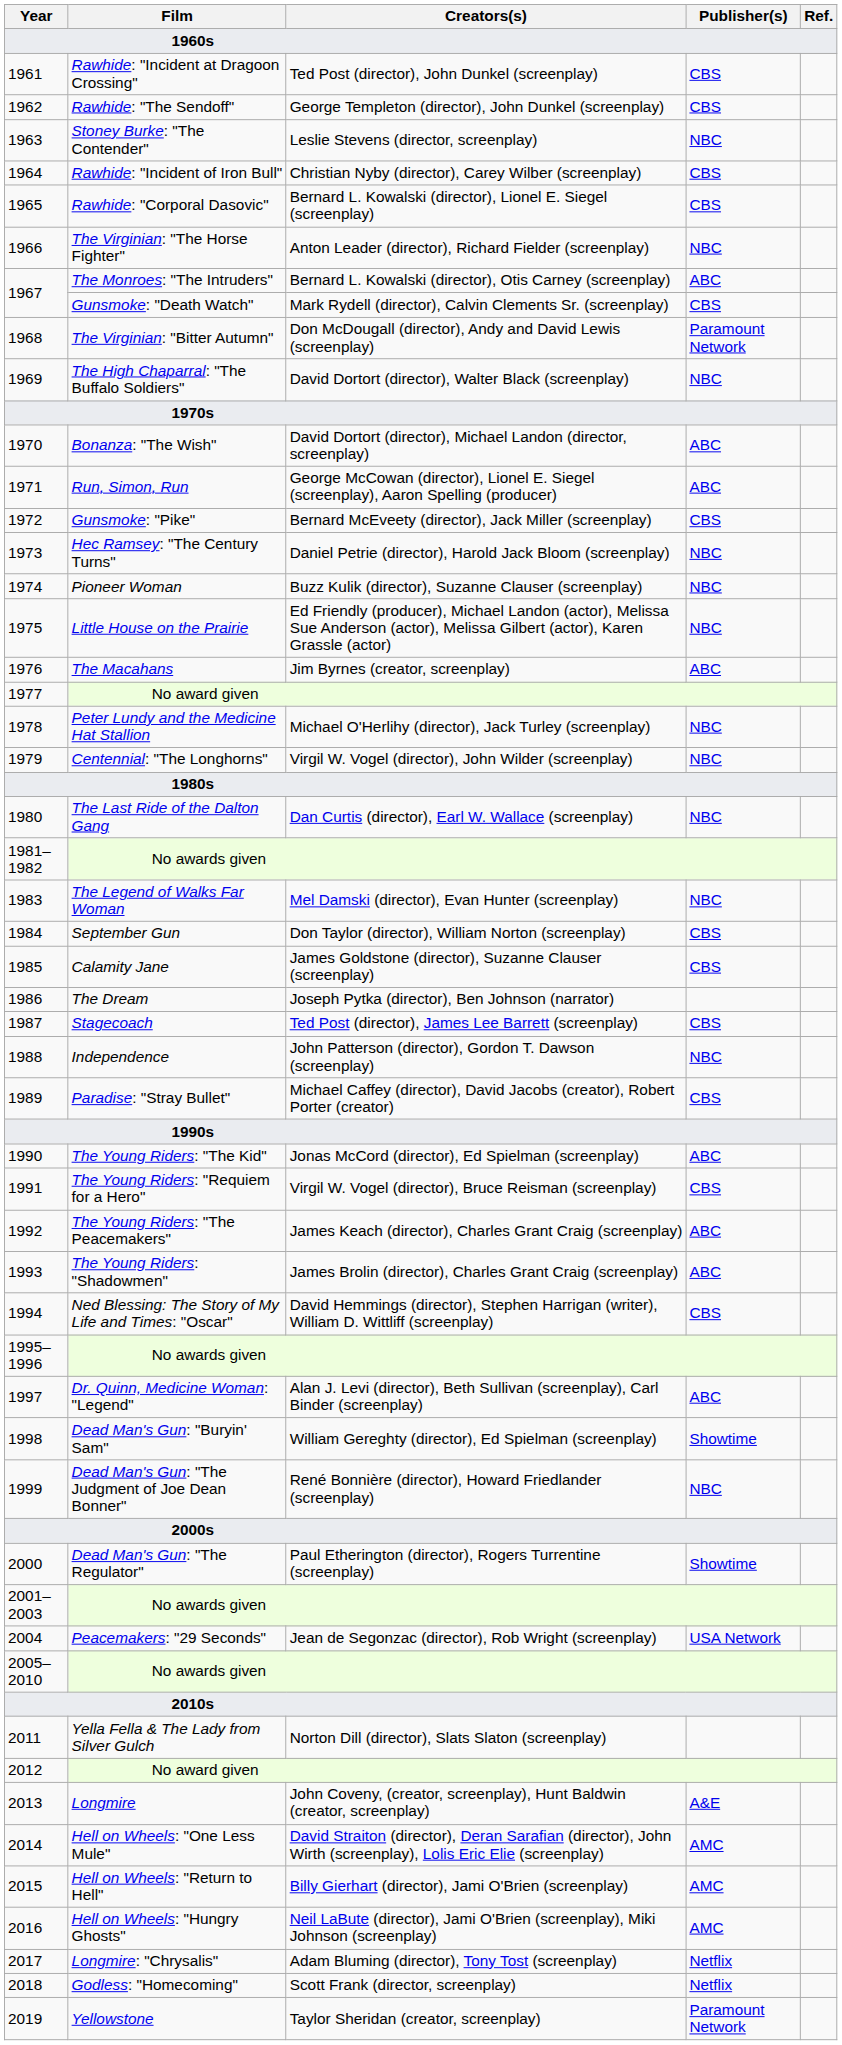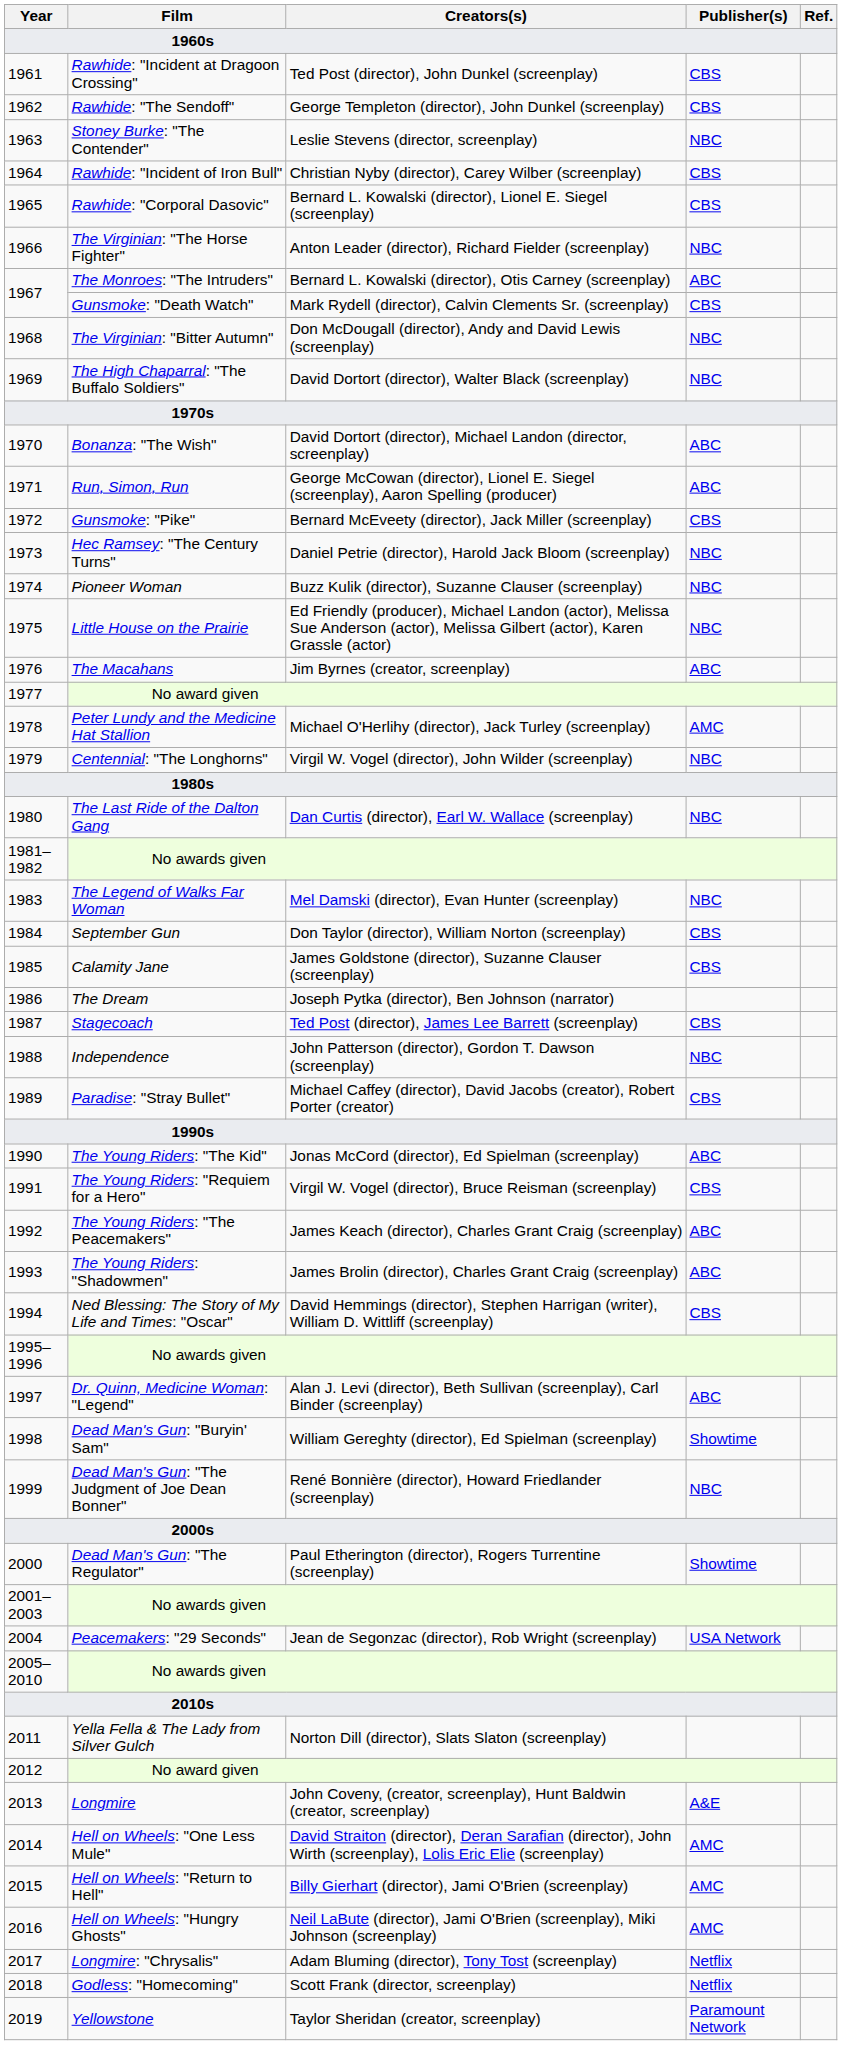 <table class="wikitable sortable" style="margin-bottom:4px">
 <tr>
 <th>Year</th>
 <th>Film</th>
 <th>Creators(s)</th>
 <th>Publisher(s)</th>
 <th>Ref.</th>
 </tr>
 <tr>
 <td colspan=5 data-sort-value="?" style="background-color:#EAECF0; font-weight:bold; padding-left:20%">1960s</td>
 </tr>
 <tr>
 <td>1961</td>
 <td><em><a href='#'>Rawhide</a></em>: "Incident at Dragoon Crossing"</td>
 <td>Ted Post (director), John Dunkel (screenplay)</td>
 <td><a href='#'>CBS</a></td>
 <td></td>
 </tr>
 <tr>
 <td>1962</td>
 <td><em><a href='#'>Rawhide</a></em>: "The Sendoff"</td>
 <td>George Templeton (director), John Dunkel (screenplay)</td>
 <td><a href='#'>CBS</a></td>
 <td></td>
 </tr>
 <tr>
 <td>1963</td>
 <td><em><a href='#'>Stoney Burke</a></em>: "The Contender"</td>
 <td>Leslie Stevens (director, screenplay)</td>
 <td><a href='#'>NBC</a></td>
 <td></td>
 </tr>
 <tr>
 <td>1964</td>
 <td><em><a href='#'>Rawhide</a></em>: "Incident of Iron Bull"</td>
 <td>Christian Nyby (director), Carey Wilber (screenplay)</td>
 <td><a href='#'>CBS</a></td>
 <td></td>
 </tr>
 <tr>
 <td>1965</td>
 <td><em><a href='#'>Rawhide</a></em>: "Corporal Dasovic"</td>
 <td>Bernard L. Kowalski (director), Lionel E. Siegel (screenplay)</td>
 <td><a href='#'>CBS</a></td>
 <td></td>
 </tr>
 <tr>
 <td>1966</td>
 <td><em><a href='#'>The Virginian</a></em>: "The Horse Fighter"</td>
 <td>Anton Leader (director), Richard Fielder (screenplay)</td>
 <td><a href='#'>NBC</a></td>
 <td></td>
 </tr>
 <tr>
 <td rowspan=2>1967</td>
 <td><em><a href='#'>The Monroes</a></em>: "The Intruders"</td>
 <td>Bernard L. Kowalski (director), Otis Carney (screenplay)</td>
 <td><a href='#'>ABC</a></td>
 <td></td>
 </tr>
 <tr>
 <td><em><a href='#'>Gunsmoke</a></em>: "Death Watch"</td>
 <td>Mark Rydell (director), Calvin Clements Sr. (screenplay)</td>
 <td><a href='#'>CBS</a></td>
 <td></td>
 </tr>
 <tr>
 <td>1968</td>
 <td><em><a href='#'>The Virginian</a></em>: "Bitter Autumn"</td>
 <td>Don McDougall (director), Andy and David Lewis (screenplay)</td>
-<td><a href='#'>Paramount Network</a></td>
+<td><a href='#'>NBC</a></td>
 <td></td>
 </tr>
 <tr>
 <td>1969</td>
 <td><em><a href='#'>The High Chaparral</a></em>: "The Buffalo Soldiers"</td>
 <td>David Dortort (director), Walter Black (screenplay)</td>
 <td><a href='#'>NBC</a></td>
 <td></td>
 </tr>
 <tr>
 <td colspan=5 data-sort-value="?" style="background-color:#EAECF0; font-weight:bold; padding-left:20%">1970s</td>
 </tr>
 <tr>
 <td>1970</td>
 <td><em><a href='#'>Bonanza</a></em>: "The Wish"</td>
 <td>David Dortort (director), Michael Landon (director, screenplay)</td>
 <td><a href='#'>ABC</a></td>
 <td></td>
 </tr>
 <tr>
 <td>1971</td>
 <td><em><a href='#'>Run, Simon, Run</a></em></td>
 <td>George McCowan (director), Lionel E. Siegel (screenplay), Aaron Spelling (producer)</td>
 <td><a href='#'>ABC</a></td>
 <td></td>
 </tr>
 <tr>
 <td>1972</td>
 <td><em><a href='#'>Gunsmoke</a></em>: "Pike"</td>
 <td>Bernard McEveety (director), Jack Miller (screenplay)</td>
 <td><a href='#'>CBS</a></td>
 <td></td>
 </tr>
 <tr>
 <td>1973</td>
 <td><em><a href='#'>Hec Ramsey</a></em>: "The Century Turns"</td>
 <td>Daniel Petrie (director), Harold Jack Bloom (screenplay)</td>
 <td><a href='#'>NBC</a></td>
 <td></td>
 </tr>
 <tr>
 <td>1974</td>
 <td><em>Pioneer Woman</em></td>
 <td>Buzz Kulik (director), Suzanne Clauser (screenplay)</td>
 <td><a href='#'>NBC</a></td>
 <td></td>
 </tr>
 <tr>
 <td>1975</td>
 <td><em><a href='#'>Little House on the Prairie</a></em></td>
 <td>Ed Friendly (producer), Michael Landon (actor), Melissa Sue Anderson (actor), Melissa Gilbert (actor), Karen Grassle (actor)</td>
 <td><a href='#'>NBC</a></td>
 <td></td>
 </tr>
 <tr>
 <td>1976</td>
 <td><em><a href='#'>The Macahans</a></em></td>
 <td>Jim Byrnes (creator, screenplay)</td>
 <td><a href='#'>ABC</a></td>
 <td></td>
 </tr>
 <tr>
 <td>1977</td>
 <td colspan="4" style="background-color:#EFD; padding-left:10%" data-sort-value="?">No award given</td>
 </tr>
 <tr>
 <td>1978</td>
 <td><em><a href='#'>Peter Lundy and the Medicine Hat Stallion</a></em></td>
 <td>Michael O'Herlihy (director), Jack Turley (screenplay)</td>
-<td><a href='#'>NBC</a></td>
+<td><a href='#'>AMC</a></td>
 <td></td>
 </tr>
 <tr>
 <td>1979</td>
 <td><em><a href='#'>Centennial</a></em>: "The Longhorns"</td>
 <td>Virgil W. Vogel (director), John Wilder (screenplay)</td>
 <td><a href='#'>NBC</a></td>
 <td></td>
 </tr>
 <tr>
 <td colspan=5 data-sort-value="?" style="background-color:#EAECF0; font-weight:bold; padding-left:20%">1980s</td>
 </tr>
 <tr>
 <td>1980</td>
 <td><em><a href='#'>The Last Ride of the Dalton Gang</a></em></td>
 <td><a href='#'>Dan Curtis</a> (director), <a href='#'>Earl W. Wallace</a> (screenplay)</td>
 <td><a href='#'>NBC</a></td>
 <td></td>
 </tr>
 <tr>
 <td>1981–1982</td>
 <td colspan="4" style="background-color:#EFD; padding-left:10%" data-sort-value="?">No awards given</td>
 </tr>
 <tr>
 <td>1983</td>
 <td><em><a href='#'>The Legend of Walks Far Woman</a></em></td>
 <td><a href='#'>Mel Damski</a> (director), Evan Hunter (screenplay)</td>
 <td><a href='#'>NBC</a></td>
 <td></td>
 </tr>
 <tr>
 <td>1984</td>
 <td><em>September Gun</em></td>
 <td>Don Taylor (director), William Norton (screenplay)</td>
 <td><a href='#'>CBS</a></td>
 <td></td>
 </tr>
 <tr>
 <td>1985</td>
 <td><em>Calamity Jane</em></td>
 <td>James Goldstone (director), Suzanne Clauser (screenplay)</td>
 <td><a href='#'>CBS</a></td>
 <td></td>
 </tr>
 <tr>
 <td>1986</td>
 <td><em>The Dream</em></td>
 <td>Joseph Pytka (director), Ben Johnson (narrator)</td>
 <td></td>
 <td></td>
 </tr>
 <tr>
 <td>1987</td>
 <td><em><a href='#'>Stagecoach</a></em></td>
 <td><a href='#'>Ted Post</a> (director), <a href='#'>James Lee Barrett</a> (screenplay)</td>
 <td><a href='#'>CBS</a></td>
 <td></td>
 </tr>
 <tr>
 <td>1988</td>
 <td><em>Independence</em></td>
 <td>John Patterson (director), Gordon T. Dawson (screenplay)</td>
 <td><a href='#'>NBC</a></td>
 <td></td>
 </tr>
 <tr>
 <td>1989</td>
 <td><em><a href='#'>Paradise</a></em>: "Stray Bullet"</td>
 <td>Michael Caffey (director), David Jacobs (creator), Robert Porter (creator)</td>
 <td><a href='#'>CBS</a></td>
 <td></td>
 </tr>
 <tr>
 <td colspan=5 data-sort-value="?" style="background-color:#EAECF0; font-weight:bold; padding-left:20%">1990s</td>
 </tr>
 <tr>
 <td>1990</td>
 <td><em><a href='#'>The Young Riders</a></em>: "The Kid"</td>
 <td>Jonas McCord (director), Ed Spielman (screenplay)</td>
 <td><a href='#'>ABC</a></td>
 <td></td>
 </tr>
 <tr>
 <td>1991</td>
 <td><em><a href='#'>The Young Riders</a></em>: "Requiem for a Hero"</td>
 <td>Virgil W. Vogel (director), Bruce Reisman (screenplay)</td>
 <td><a href='#'>CBS</a></td>
 <td></td>
 </tr>
 <tr>
 <td>1992</td>
 <td><em><a href='#'>The Young Riders</a></em>: "The Peacemakers"</td>
 <td>James Keach (director), Charles Grant Craig (screenplay)</td>
 <td><a href='#'>ABC</a></td>
 <td></td>
 </tr>
 <tr>
 <td>1993</td>
 <td><em><a href='#'>The Young Riders</a></em>: "Shadowmen"</td>
 <td>James Brolin (director), Charles Grant Craig (screenplay)</td>
 <td><a href='#'>ABC</a></td>
 <td></td>
 </tr>
 <tr>
 <td>1994</td>
 <td><em>Ned Blessing: The Story of My Life and Times</em>: "Oscar"</td>
 <td>David Hemmings (director), Stephen Harrigan (writer), William D. Wittliff (screenplay)</td>
 <td><a href='#'>CBS</a></td>
 <td></td>
 </tr>
 <tr>
 <td>1995–1996</td>
 <td colspan="4" style="background-color:#EFD; padding-left:10%" data-sort-value="?">No awards given</td>
 </tr>
 <tr>
 <td>1997</td>
 <td><em><a href='#'>Dr. Quinn, Medicine Woman</a></em>: "Legend"</td>
 <td>Alan J. Levi (director), Beth Sullivan (screenplay), Carl Binder (screenplay)</td>
 <td><a href='#'>ABC</a></td>
 <td></td>
 </tr>
 <tr>
 <td>1998</td>
 <td><em><a href='#'>Dead Man's Gun</a></em>: "Buryin' Sam"</td>
 <td>William Gereghty (director), Ed Spielman (screenplay)</td>
 <td><a href='#'>Showtime</a></td>
 <td></td>
 </tr>
 <tr>
 <td>1999</td>
 <td><em><a href='#'>Dead Man's Gun</a></em>: "The Judgment of Joe Dean Bonner"</td>
 <td>René Bonnière (director), Howard Friedlander (screenplay)</td>
 <td><a href='#'>NBC</a></td>
 <td></td>
 </tr>
 <tr>
 <td colspan=5 data-sort-value="?" style="background-color:#EAECF0; font-weight:bold; padding-left:20%">2000s</td>
 </tr>
 <tr>
 <td>2000</td>
 <td><em><a href='#'>Dead Man's Gun</a></em>: "The Regulator"</td>
 <td>Paul Etherington (director), Rogers Turrentine (screenplay)</td>
 <td><a href='#'>Showtime</a></td>
 <td></td>
 </tr>
 <tr>
 <td>2001–2003</td>
 <td colspan="4" style="background-color:#EFD; padding-left:10%" data-sort-value="?">No awards given</td>
 </tr>
 <tr>
 <td>2004</td>
 <td><em><a href='#'>Peacemakers</a></em>: "29 Seconds"</td>
 <td>Jean de Segonzac (director), Rob Wright (screenplay)</td>
 <td><a href='#'>USA Network</a></td>
 <td></td>
 </tr>
 <tr>
 <td>2005–2010</td>
 <td colspan="4" style="background-color:#EFD; padding-left:10%" data-sort-value="?">No awards given</td>
 </tr>
 <tr>
 <td colspan=5 data-sort-value="?" style="background-color:#EAECF0; font-weight:bold; padding-left:20%">2010s</td>
 </tr>
 <tr>
 <td>2011</td>
 <td><em>Yella Fella & The Lady from Silver Gulch</em></td>
 <td>Norton Dill (director), Slats Slaton (screenplay)</td>
 <td></td>
 <td></td>
 </tr>
 <tr>
 <td>2012</td>
 <td colspan="4" style="background-color:#EFD; padding-left:10%" data-sort-value="?">No award given</td>
 </tr>
 <tr>
 <td>2013</td>
 <td><em><a href='#'>Longmire</a></em></td>
 <td>John Coveny, (creator, screenplay), Hunt Baldwin (creator, screenplay)</td>
 <td><a href='#'>A&E</a></td>
 <td></td>
 </tr>
 <tr>
 <td>2014</td>
 <td><em><a href='#'>Hell on Wheels</a></em>: "One Less Mule"</td>
 <td><a href='#'>David Straiton</a> (director), <a href='#'>Deran Sarafian</a> (director), John Wirth (screenplay), <a href='#'>Lolis Eric Elie</a> (screenplay)</td>
 <td><a href='#'>AMC</a></td>
 <td></td>
 </tr>
 <tr>
 <td>2015</td>
 <td><em><a href='#'>Hell on Wheels</a></em>: "Return to Hell"</td>
 <td><a href='#'>Billy Gierhart</a> (director), Jami O'Brien (screenplay)</td>
 <td><a href='#'>AMC</a></td>
 <td></td>
 </tr>
 <tr>
 <td>2016</td>
 <td><em><a href='#'>Hell on Wheels</a></em>: "Hungry Ghosts"</td>
 <td><a href='#'>Neil LaBute</a> (director), Jami O'Brien (screenplay), Miki Johnson (screenplay)</td>
 <td><a href='#'>AMC</a></td>
 <td></td>
 </tr>
 <tr>
 <td>2017</td>
 <td><em><a href='#'>Longmire</a></em>: "Chrysalis"</td>
 <td>Adam Bluming (director), <a href='#'>Tony Tost</a> (screenplay)</td>
 <td><a href='#'>Netflix</a></td>
 <td></td>
 </tr>
 <tr>
 <td>2018</td>
 <td><em><a href='#'>Godless</a></em>: "Homecoming"</td>
 <td>Scott Frank (director, screenplay)</td>
 <td><a href='#'>Netflix</a></td>
 <td></td>
 </tr>
 <tr>
 <td>2019</td>
 <td><em><a href='#'>Yellowstone</a></em></td>
 <td>Taylor Sheridan (creator, screenplay)</td>
 <td><a href='#'>Paramount Network</a></td>
 <td></td>
 </tr>
 </table>
